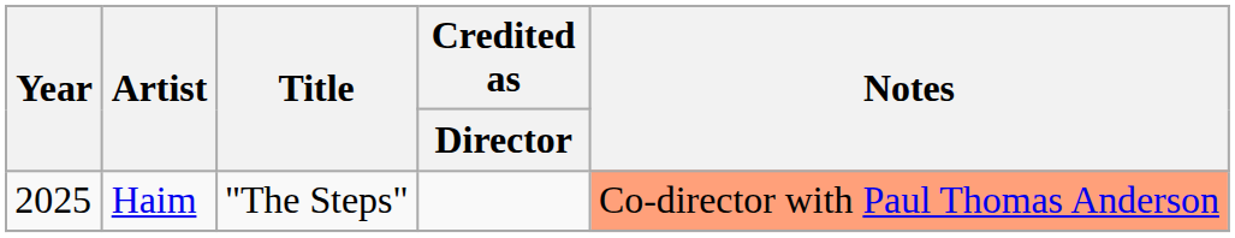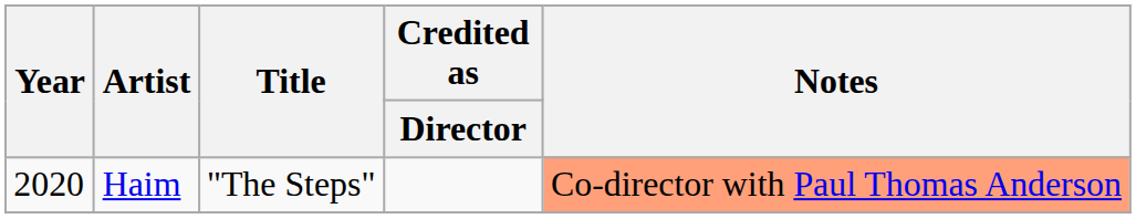 <table class="wikitable">
 <tr style="background:#ccc; text-align:center;">
 <th rowspan="2" style="width:33px;">Year</th>
 <th rowspan="2">Artist</th>
 <th rowspan="2">Title</th>
 <th colspan="1">Credited as</th>
 <th rowspan="2">Notes</th>
 </tr>
 <tr>
 <th width=65>Director</th>
 </tr>
 <tr>
-<td>2025</td>
+<td>2020</td>
 <td><a href='#'>Haim</a></td>
 <td>"The Steps"</td>
 <td></td>
 <td style="background: lightsalmon;">Co-director with <a href='#'>Paul Thomas Anderson</a></td>
 </tr>
 <tr>
 </tr>
 </table>
